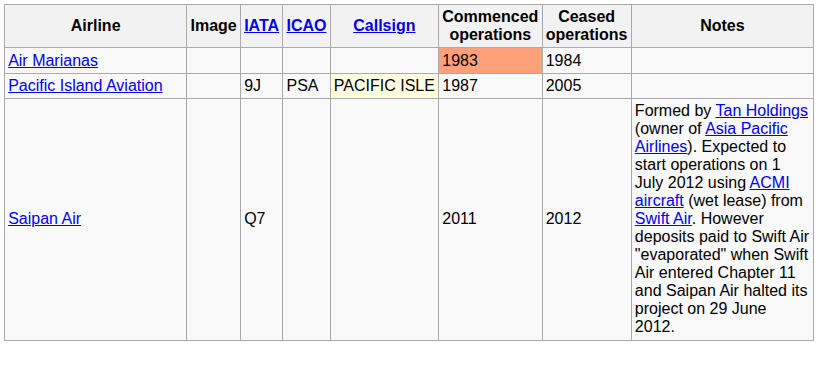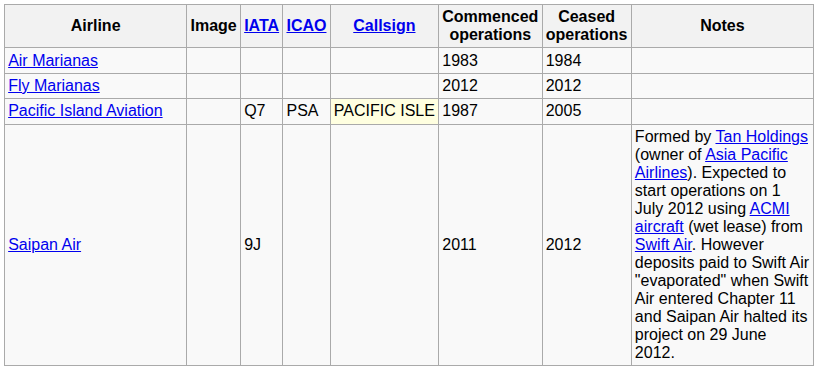 <table class="wikitable sortable" style="border-collapse:collapse; margin:auto;" border="1" cellpadding="3">
 <tr valign="middle">
 <th style="width:175px;">Airline</th>
 <th>Image</th>
 <th><a href='#'>IATA</a></th>
 <th><a href='#'>ICAO</a></th>
 <th><a href='#'>Callsign</a></th>
 <th>Commenced<br>operations</th>
 <th>Ceased<br>operations</th>
 <th style="width:175px;">Notes</th>
 </tr>
 <tr>
 <td><a href='#'>Air Marianas</a></td>
 <td></td>
 <td></td>
 <td></td>
 <td></td>
-<td style="background: lightsalmon;">1983</td>
+<td>1983</td>
 <td>1984</td>
+<td></td>
+</tr>
+<tr>
+<td><a href='#'>Fly Marianas</a></td>
+<td></td>
+<td></td>
+<td></td>
+<td></td>
+<td>2012</td>
+<td>2012</td>
 <td></td>
 </tr>
 <tr>
 <td><a href='#'>Pacific Island Aviation</a></td>
 <td></td>
-<td>9J</td>
+<td>Q7</td>
 <td>PSA</td>
 <td style="background: lightyellow;">PACIFIC ISLE</td>
 <td>1987</td>
 <td>2005</td>
 <td></td>
 </tr>
 <tr>
 <td><a href='#'>Saipan Air</a></td>
 <td></td>
-<td>Q7</td>
+<td>9J</td>
 <td></td>
 <td></td>
 <td>2011</td>
 <td>2012</td>
 <td>Formed by <a href='#'>Tan Holdings</a> (owner of <a href='#'>Asia Pacific Airlines</a>). Expected to start operations on 1 July 2012 using <a href='#'>ACMI aircraft</a> (wet lease) from <a href='#'>Swift Air</a>. However deposits paid to Swift Air "evaporated" when Swift Air entered Chapter 11 and Saipan Air halted its project on 29 June 2012.</td>
 </tr>
 </table>
